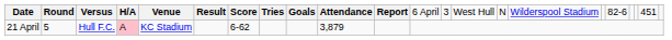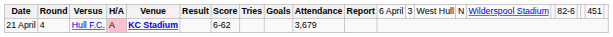 <table class="wikitable defaultleft col2center col4center col7center col10right" style="font-size:90%;">
 <tr>
 <th>Date</th>
 <th>Round</th>
 <th>Versus</th>
 <th>H/A</th>
 <th>Venue</th>
 <th>Result</th>
 <th>Score</th>
 <th>Tries</th>
 <th>Goals</th>
 <th>Attendance</th>
 <th>Report</th>
 <td>6 April</td>
 <td>3</td>
 <td>West Hull</td>
 <td>N</td>
 <td><a href='#'>Wilderspool Stadium</a></td>
 <td></td>
 <td>82-6</td>
 <td></td>
 <td></td>
 <td>451</td>
 <td></td>
 </tr>
 <tr>
 <td>21 April</td>
-<td>5</td>
+<td>4</td>
 <td> <a href='#'>Hull F.C.</a></td>
 <td style="background: pink;">A</td>
-<td><a href='#'>KC Stadium</a></td>
+<td><strong><a href='#'>KC Stadium</a></strong></td>
 <td></td>
 <td>6-62</td>
 <td></td>
 <td></td>
-<td>3,879</td>
+<td>3,679</td>
 <td></td>
 </tr>
 </table>
